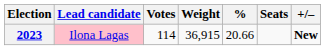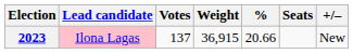 <table class="wikitable" style="text-align: right;">
 <tr>
 <th>Election</th>
 <th><a href='#'>Lead candidate</a></th>
 <th>Votes</th>
 <th>Weight</th>
 <th>%</th>
 <th>Seats</th>
 <th>+/–</th>
 </tr>
 <tr>
 <th><a href='#'>2023</a></th>
 <td style="background: pink; text-align: center;"><a href='#'>Ilona Lagas</a></td>
-<td>114</td>
+<td>137</td>
 <td>36,915</td>
 <td>20.66</td>
 <td></td>
-<td style="text-align: center;"><strong>New</strong></td>
+<td style="text-align: center;">New</td>
 </tr>
 </table>
